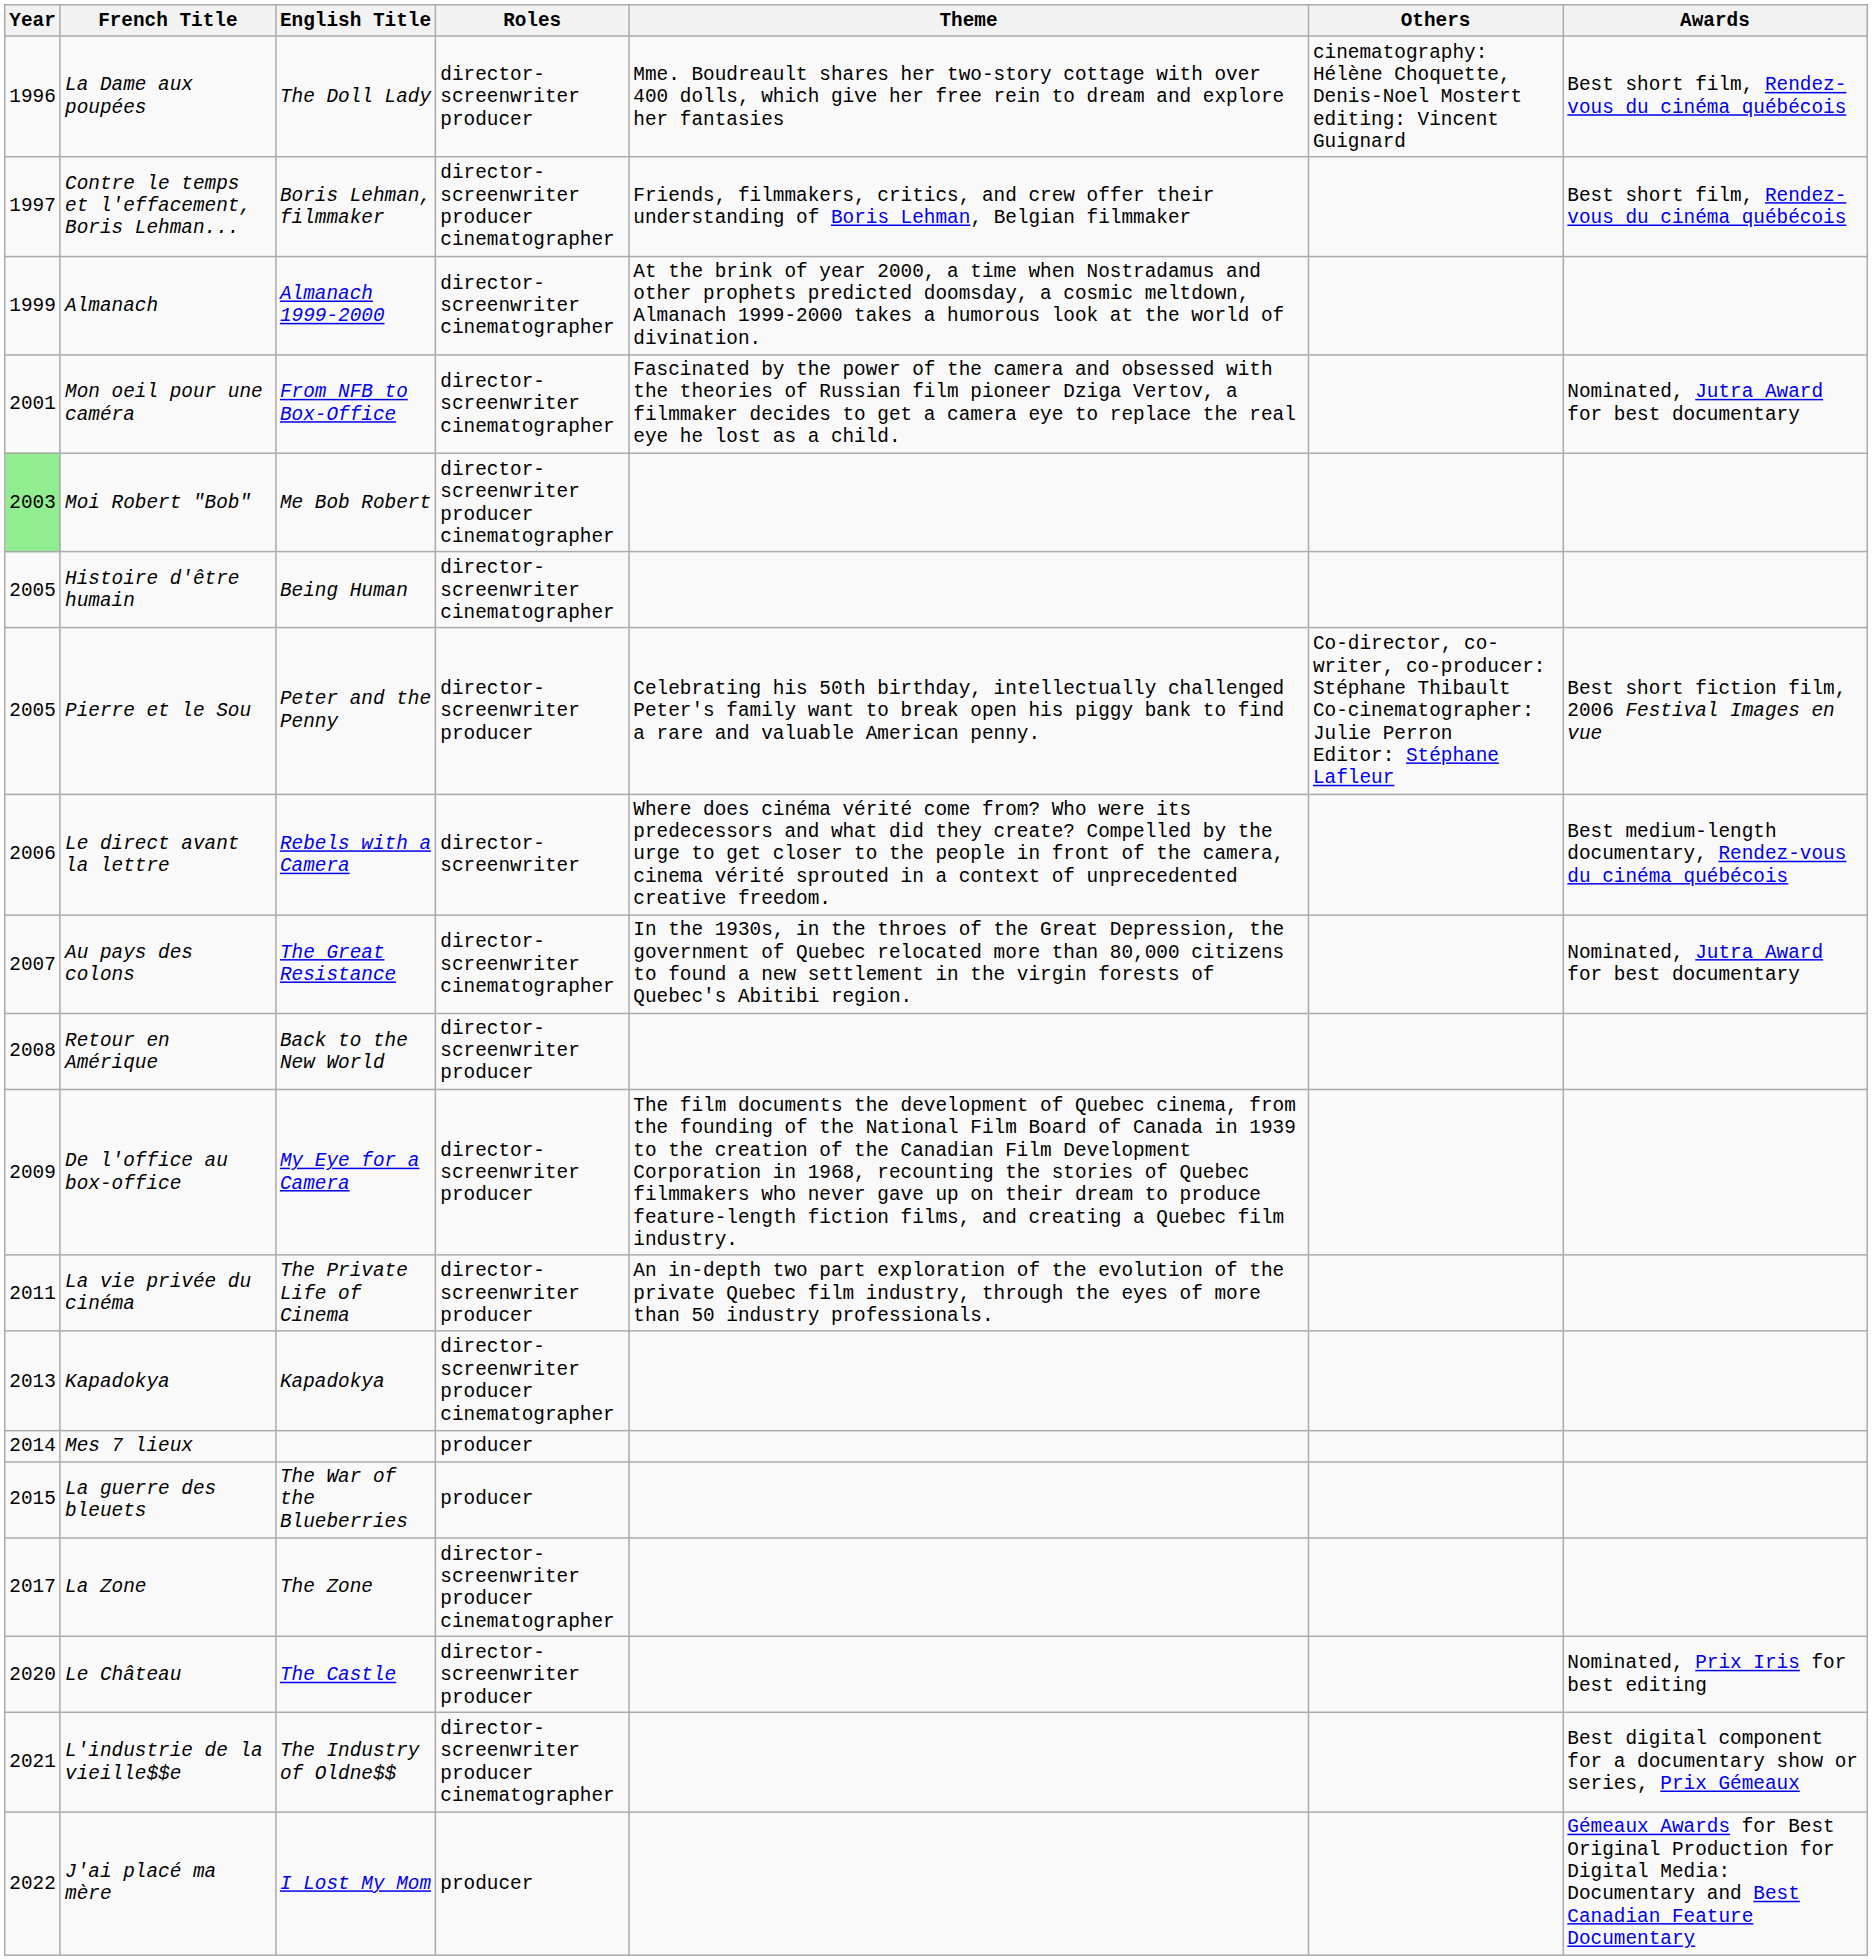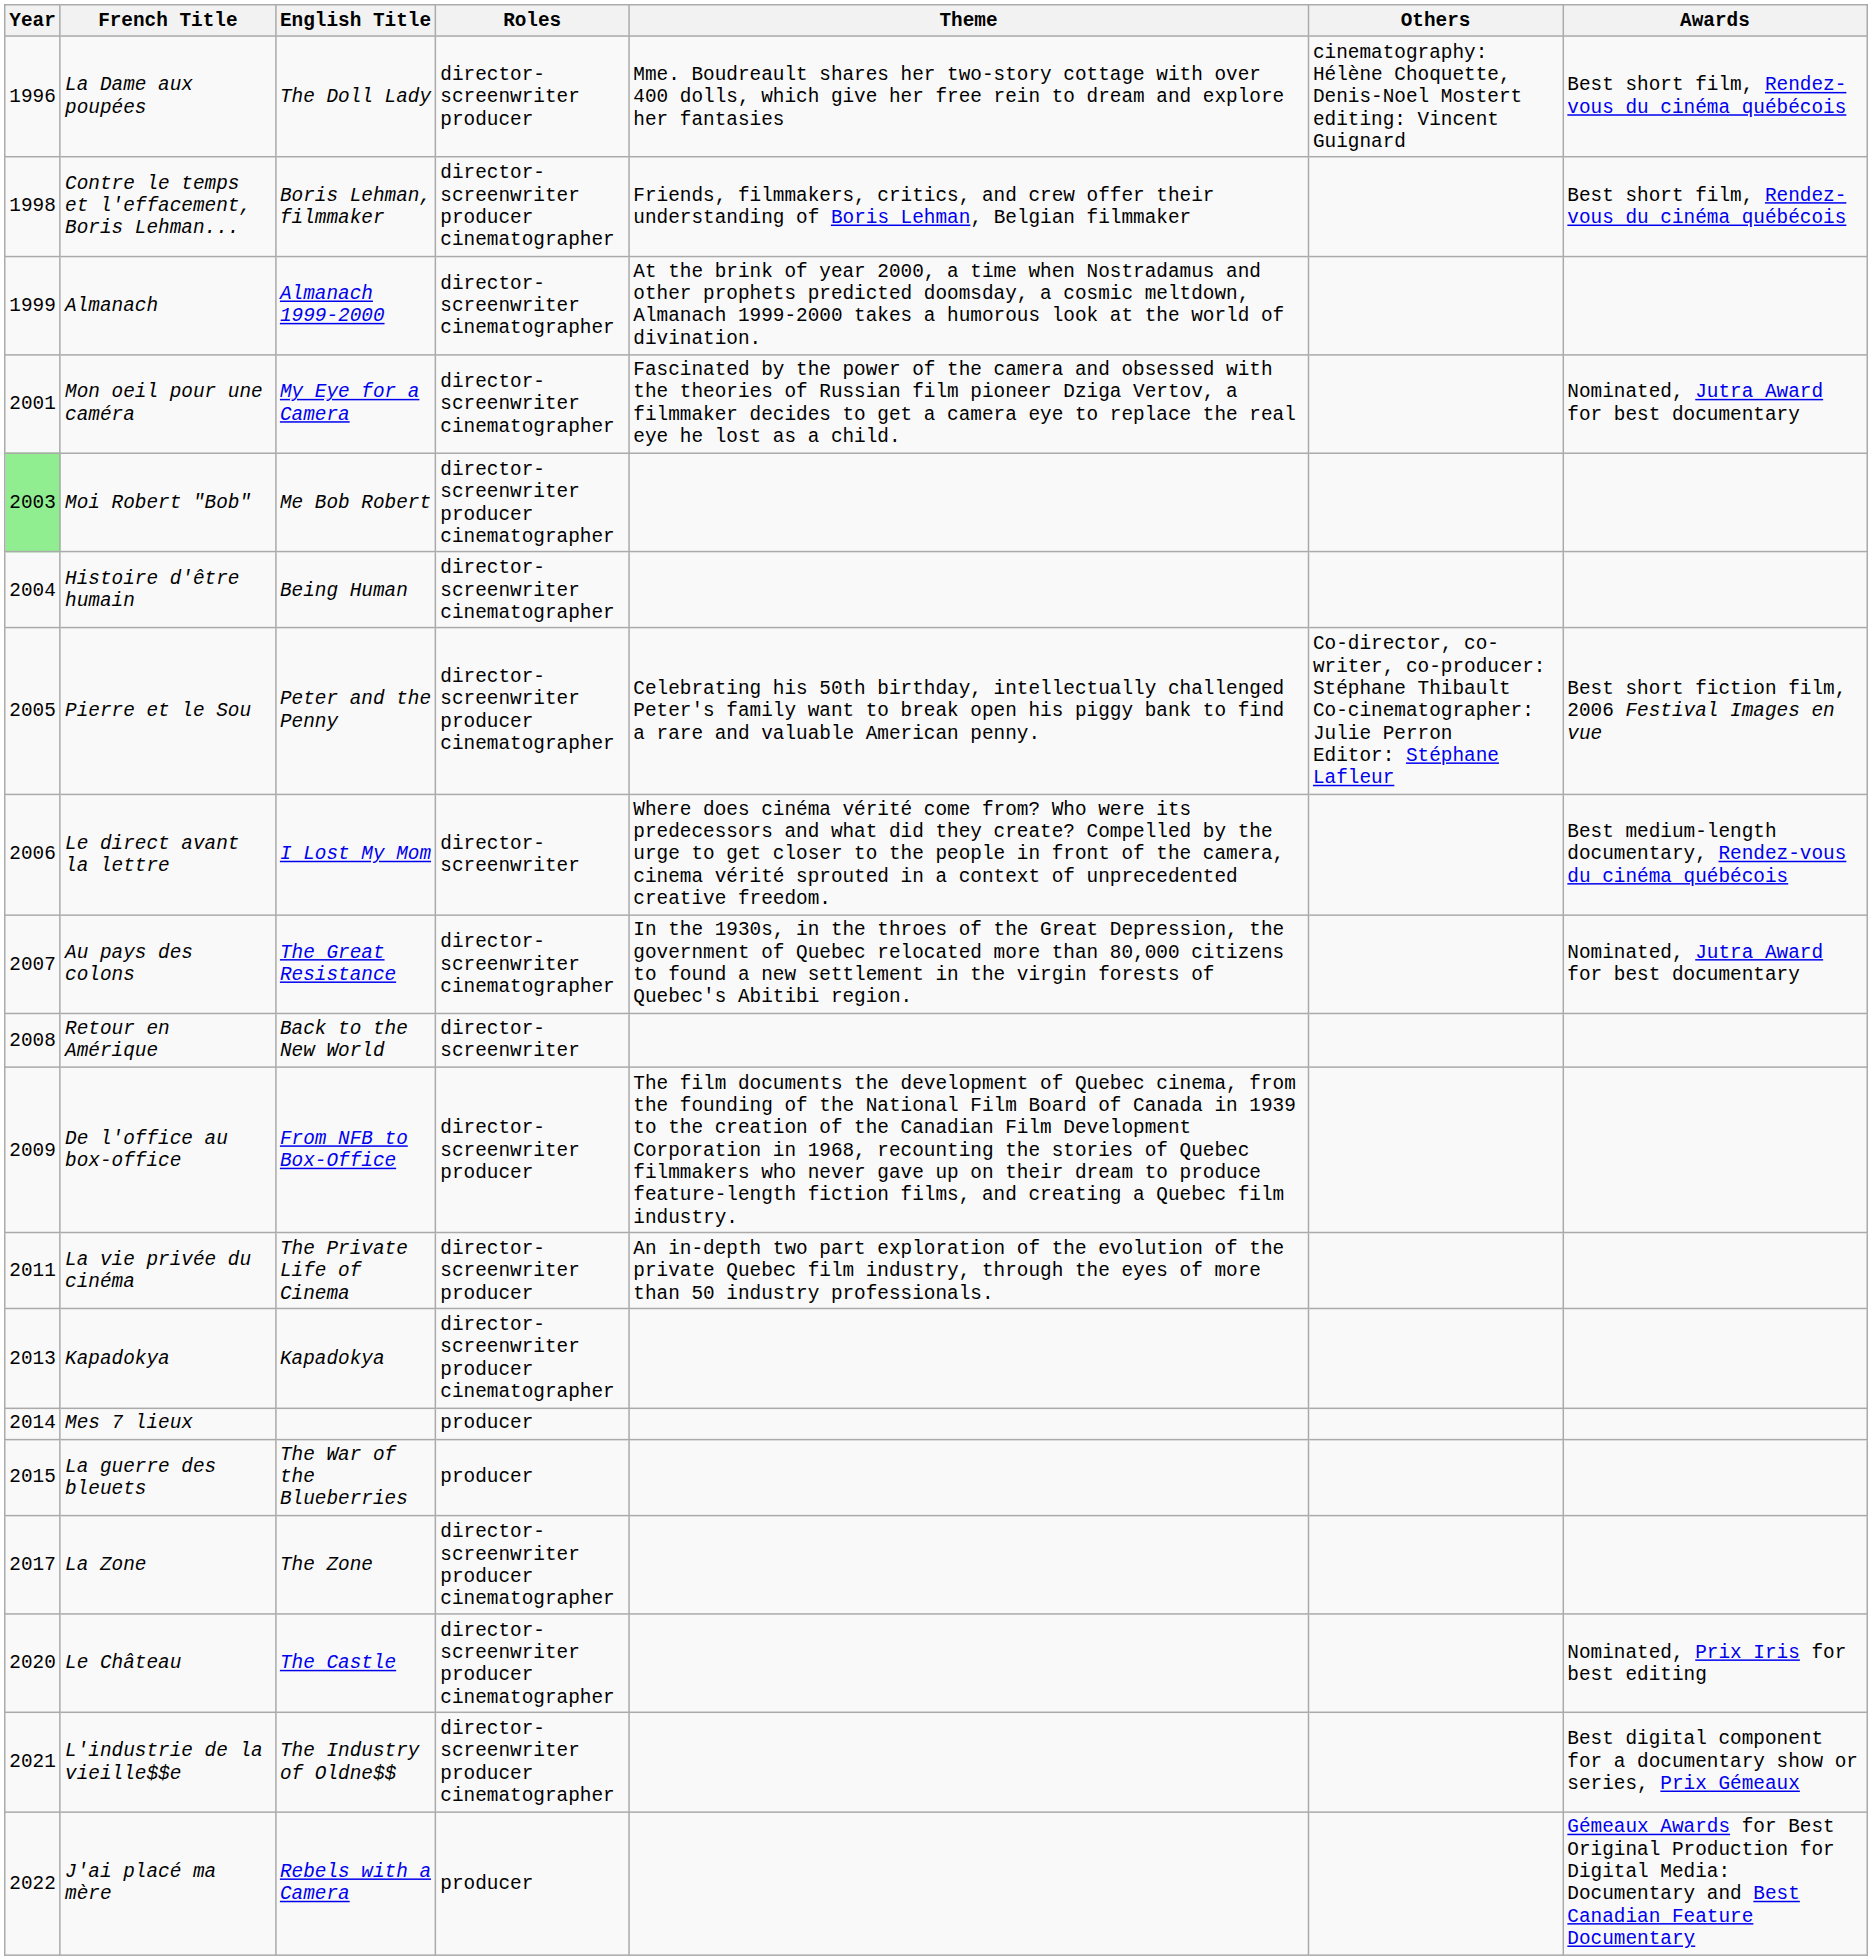 <table class="wikitable sortable">
 <tr>
 <th>Year</th>
 <th>French Title</th>
 <th>English Title</th>
 <th>Roles</th>
 <th>Theme</th>
 <th>Others</th>
 <th>Awards</th>
 </tr>
 <tr>
 <td>1996</td>
 <td><em>La Dame aux poupées</em></td>
 <td><em>The Doll Lady</em></td>
 <td>director-screenwriter<br>producer</td>
 <td>Mme. Boudreault shares her two-story cottage with over 400 dolls, which give her free rein to dream and explore her fantasies</td>
 <td>cinematography:<br>Hélène Choquette, Denis-Noel Mostert<br>editing: Vincent Guignard</td>
 <td>Best short film, <a href='#'>Rendez-vous du cinéma québécois</a></td>
 </tr>
 <tr>
-<td>1997</td>
+<td>1998</td>
 <td><em>Contre le temps et l'effacement, Boris Lehman...</em></td>
 <td><em>Boris Lehman, filmmaker</em></td>
 <td>director-screenwriter<br>producer<br>cinematographer</td>
 <td>Friends, filmmakers, critics, and crew offer their understanding of <a href='#'>Boris Lehman</a>, Belgian filmmaker</td>
 <td></td>
 <td>Best short film, <a href='#'>Rendez-vous du cinéma québécois</a></td>
 </tr>
 <tr>
 <td>1999</td>
 <td><em>Almanach</em></td>
 <td><em><a href='#'>Almanach 1999-2000</a></em></td>
 <td>director-screenwriter<br>cinematographer</td>
 <td>At the brink of year 2000, a time when Nostradamus and other prophets predicted doomsday, a cosmic meltdown, Almanach 1999-2000 takes a humorous look at the world of divination.</td>
 <td></td>
 <td></td>
 </tr>
 <tr>
 <td>2001</td>
 <td><em>Mon oeil pour une caméra</em></td>
-<td><em><a href='#'>From NFB to Box-Office</a></em></td>
+<td><em><a href='#'>My Eye for a Camera</a></em></td>
 <td>director-screenwriter<br>cinematographer</td>
 <td>Fascinated by the power of the camera and obsessed with the theories of Russian film pioneer Dziga Vertov, a filmmaker decides to get a camera eye to replace the real eye he lost as a child.</td>
 <td></td>
 <td>Nominated, <a href='#'>Jutra Award</a> for best documentary</td>
 </tr>
 <tr>
 <td style="background: lightgreen;">2003</td>
 <td><em>Moi Robert "Bob" </em></td>
 <td><em>Me Bob Robert</em></td>
 <td>director-screenwriter<br>producer<br>cinematographer</td>
 <td></td>
 <td></td>
 <td></td>
 </tr>
 <tr>
-<td>2005</td>
+<td>2004</td>
 <td><em>Histoire d'être humain</em></td>
 <td><em>Being Human</em></td>
 <td>director-screenwriter<br>cinematographer</td>
 <td></td>
 <td></td>
 <td></td>
 </tr>
 <tr>
 <td>2005</td>
 <td><em>Pierre et le Sou</em></td>
 <td><em>Peter and the Penny</em></td>
-<td>director-screenwriter<br>producer</td>
+<td>director-screenwriter<br>producer<br>cinematographer</td>
 <td>Celebrating his 50th birthday, intellectually challenged Peter's family want to break open his piggy bank to find a rare and valuable American penny.</td>
 <td>Co-director, co-writer, co-producer: Stéphane Thibault<br>Co-cinematographer: Julie Perron<br>Editor: <a href='#'>Stéphane Lafleur</a></td>
 <td>Best short fiction film, 2006 <em>Festival Images en vue</em></td>
 </tr>
 <tr>
 <td>2006</td>
 <td><em>Le direct avant la lettre</em></td>
-<td><em><a href='#'>Rebels with a Camera</a></em></td>
+<td><em><a href='#'>I Lost My Mom</a></em></td>
 <td>director-screenwriter</td>
 <td>Where does cinéma vérité come from? Who were its predecessors and what did they create? Compelled by the urge to get closer to the people in front of the camera, cinema vérité sprouted in a context of unprecedented creative freedom.</td>
 <td></td>
 <td>Best medium-length documentary, <a href='#'>Rendez-vous du cinéma québécois</a></td>
 </tr>
 <tr>
 <td>2007</td>
 <td><em>Au pays des colons</em></td>
 <td><em><a href='#'>The Great Resistance</a></em></td>
 <td>director-screenwriter<br>cinematographer</td>
 <td>In the 1930s, in the throes of the Great Depression, the government of Quebec relocated more than 80,000 citizens to found a new settlement in the virgin forests of Quebec's Abitibi region.</td>
 <td></td>
 <td>Nominated, <a href='#'>Jutra Award</a> for best documentary </td>
 </tr>
 <tr>
 <td>2008</td>
 <td><em>Retour en Amérique</em></td>
 <td><em>Back to the New World</em></td>
-<td>director-screenwriter<br>producer</td>
+<td>director-screenwriter</td>
 <td></td>
 <td></td>
 <td></td>
 </tr>
 <tr>
 <td>2009</td>
 <td><em>De l'office au box-office</em></td>
-<td><em><a href='#'>My Eye for a Camera</a></em></td>
+<td><em><a href='#'>From NFB to Box-Office</a></em></td>
 <td>director-screenwriter<br>producer</td>
 <td>The film documents the development of Quebec cinema, from the founding of the National Film Board of Canada in 1939 to the creation of the Canadian Film Development Corporation in 1968, recounting the stories of Quebec filmmakers who never gave up on their dream to produce feature-length fiction films, and creating a Quebec film industry.</td>
 <td></td>
 <td></td>
 </tr>
 <tr>
 <td>2011</td>
 <td><em>La vie privée du cinéma</em></td>
 <td><em>The Private Life of Cinema</em></td>
 <td>director-screenwriter<br>producer</td>
 <td>An in-depth two part exploration of the evolution of the private Quebec film industry, through the eyes of more than 50 industry professionals.</td>
 <td></td>
 <td></td>
 </tr>
 <tr>
 <td>2013</td>
 <td><em>Kapadokya</em></td>
 <td><em>Kapadokya</em></td>
 <td>director-screenwriter<br>producer<br>cinematographer</td>
 <td></td>
 <td></td>
 <td></td>
 </tr>
 <tr>
 <td>2014</td>
 <td><em>Mes 7 lieux</em></td>
 <td></td>
 <td>producer</td>
 <td></td>
 <td></td>
 <td></td>
 </tr>
 <tr>
 <td>2015</td>
 <td><em>La guerre des bleuets</em></td>
 <td><em>The War of the Blueberries</em></td>
 <td>producer</td>
 <td></td>
 <td></td>
 <td></td>
 </tr>
 <tr>
 <td>2017</td>
 <td><em>La Zone</em></td>
 <td><em>The Zone</em></td>
 <td>director-screenwriter<br>producer<br>cinematographer</td>
 <td></td>
 <td></td>
 <td></td>
 </tr>
 <tr>
 <td>2020</td>
 <td><em>Le Château</em></td>
 <td><em><a href='#'>The Castle</a></em></td>
-<td>director-screenwriter<br>producer<br></td>
+<td>director-screenwriter<br>producer<br>cinematographer</td>
 <td></td>
 <td></td>
 <td>Nominated, <a href='#'>Prix Iris</a> for best editing</td>
 </tr>
 <tr>
 <td>2021</td>
 <td><em>L'industrie de la vieille$$e</em></td>
 <td><em>The Industry of Oldne$$</em></td>
 <td>director-screenwriter<br>producer<br>cinematographer</td>
 <td></td>
 <td></td>
 <td>Best digital component for a  documentary show or series, <a href='#'>Prix Gémeaux</a></td>
 </tr>
 <tr>
 <td>2022</td>
 <td><em>J'ai placé ma mère</em></td>
-<td><em><a href='#'>I Lost My Mom</a></em></td>
+<td><em><a href='#'>Rebels with a Camera</a></em></td>
 <td>producer</td>
 <td></td>
 <td></td>
 <td><a href='#'>Gémeaux Awards</a> for Best Original Production for Digital Media: Documentary and <a href='#'>Best Canadian Feature Documentary</a></td>
 </tr>
 </table>
